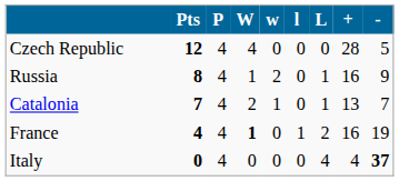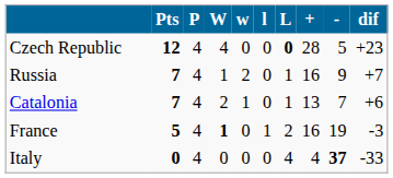 <table align=center cellpadding="3" cellspacing="0" style="background: #f9f9f9; border: 1px #aaa solid; border-collapse: collapse; font-size: 95%;" width=330>
 <tr bgcolor=#006699 style="color:white;">
 <th width=34%></th>
 <th width=5%>Pts</th>
 <th width=5%>P</th>
 <th width=5%>W</th>
 <th width=5%>w</th>
 <th width=5%>l</th>
 <th width=5%>L</th>
 <th width=5%>+</th>
 <th width=5%>-</th>
+<th width=5%>dif</th>
 </tr>
 <tr align=right>
 <td align=left> Czech Republic</td>
 <td><strong>12</strong></td>
 <td>4</td>
 <td>4</td>
 <td>0</td>
 <td>0</td>
-<td>0</td>
+<td><strong>0</strong></td>
 <td>28</td>
 <td>5</td>
+<td>+23</td>
 </tr>
 <tr align=right>
 <td align=left> Russia</td>
-<td><strong>8</strong></td>
+<td><strong>7</strong></td>
 <td>4</td>
 <td>1</td>
 <td>2</td>
 <td>0</td>
 <td>1</td>
 <td>16</td>
 <td>9</td>
+<td>+7</td>
 </tr>
 <tr align=right>
 <td align=left> <a href='#'>Catalonia</a></td>
 <td><strong>7</strong></td>
 <td>4</td>
 <td>2</td>
 <td>1</td>
 <td>0</td>
 <td>1</td>
 <td>13</td>
 <td>7</td>
+<td>+6</td>
 </tr>
 <tr align=right>
 <td align=left> France</td>
-<td><strong>4</strong></td>
+<td><strong>5</strong></td>
 <td>4</td>
 <td><strong>1</strong></td>
 <td>0</td>
 <td>1</td>
 <td>2</td>
 <td>16</td>
 <td>19</td>
+<td>-3</td>
 </tr>
 <tr align=right>
 <td align=left> Italy</td>
 <td><strong>0</strong></td>
 <td>4</td>
 <td>0</td>
 <td>0</td>
 <td>0</td>
 <td>4</td>
 <td>4</td>
 <td><strong>37</strong></td>
+<td>-33</td>
 </tr>
 </table>
